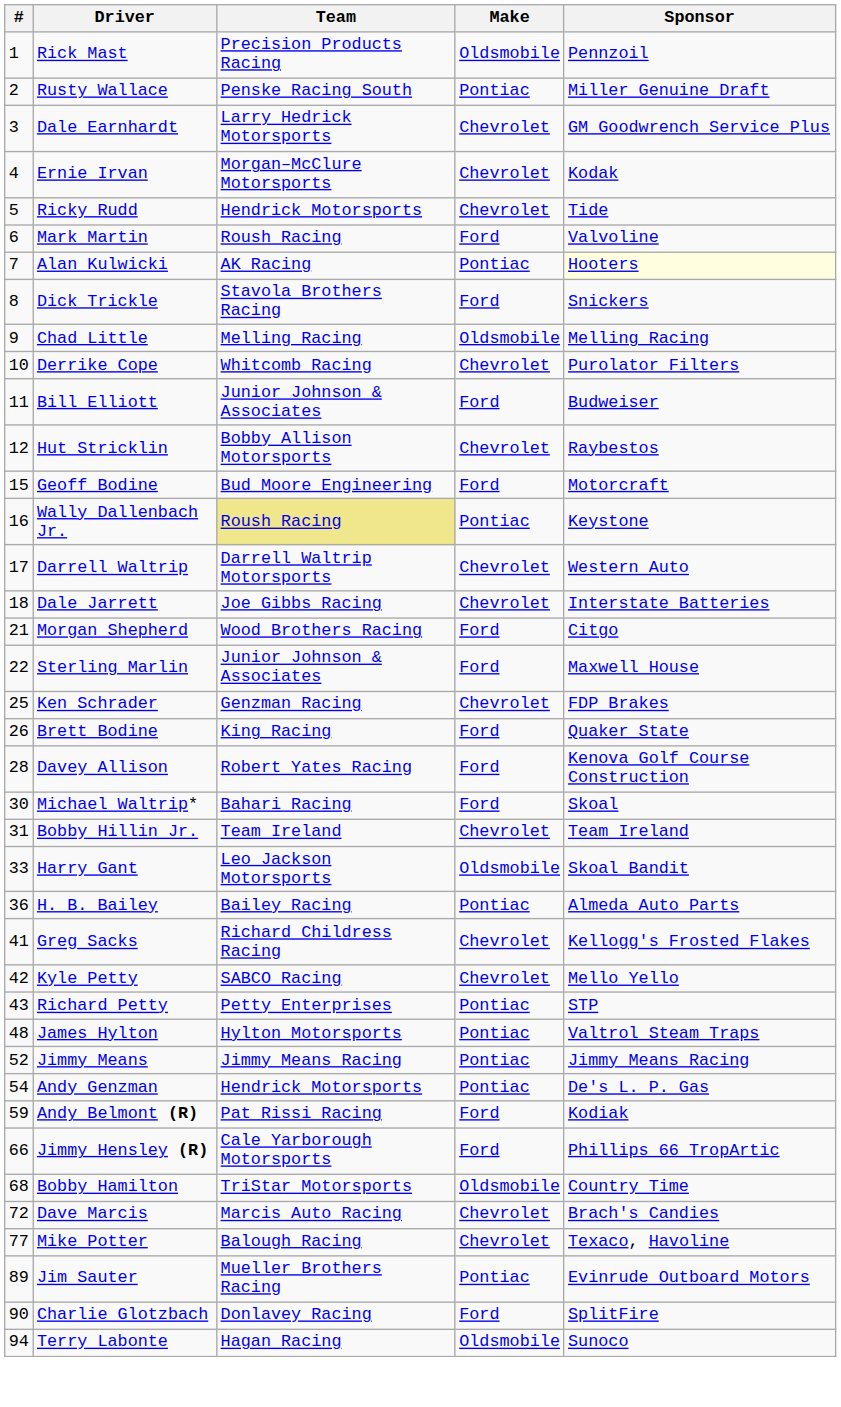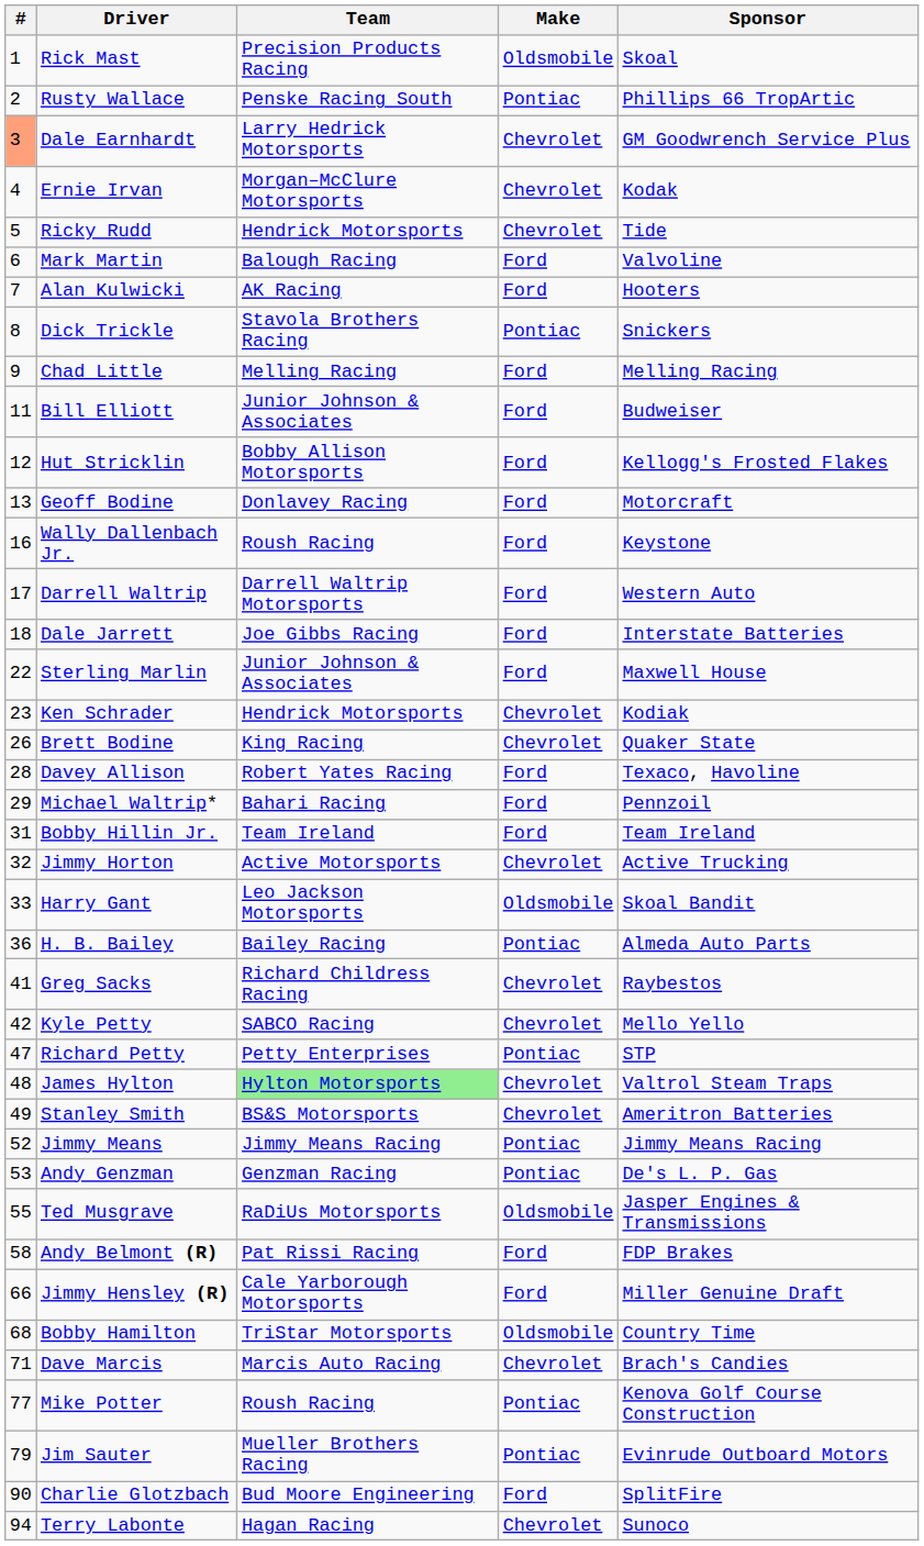 <table class="wikitable" style="font-size:95%">
 <tr>
 <th>#</th>
 <th>Driver</th>
 <th>Team</th>
 <th>Make</th>
 <th>Sponsor</th>
 </tr>
 <tr>
 <td>1</td>
 <td><a href='#'>Rick Mast</a></td>
 <td><a href='#'>Precision Products Racing</a></td>
 <td><a href='#'>Oldsmobile</a></td>
-<td><a href='#'>Pennzoil</a></td>
+<td><a href='#'>Skoal</a></td>
 </tr>
 <tr>
 <td>2</td>
 <td><a href='#'>Rusty Wallace</a></td>
 <td><a href='#'>Penske Racing South</a></td>
 <td><a href='#'>Pontiac</a></td>
-<td><a href='#'>Miller Genuine Draft</a></td>
+<td><a href='#'>Phillips 66 TropArtic</a></td>
 </tr>
 <tr>
-<td>3</td>
+<td style="background: lightsalmon;">3</td>
 <td><a href='#'>Dale Earnhardt</a></td>
 <td><a href='#'>Larry Hedrick Motorsports</a></td>
 <td><a href='#'>Chevrolet</a></td>
 <td><a href='#'>GM Goodwrench Service Plus</a></td>
 </tr>
 <tr>
 <td>4</td>
 <td><a href='#'>Ernie Irvan</a></td>
 <td><a href='#'>Morgan–McClure Motorsports</a></td>
 <td><a href='#'>Chevrolet</a></td>
 <td><a href='#'>Kodak</a></td>
 </tr>
 <tr>
 <td>5</td>
 <td><a href='#'>Ricky Rudd</a></td>
 <td><a href='#'>Hendrick Motorsports</a></td>
 <td><a href='#'>Chevrolet</a></td>
 <td><a href='#'>Tide</a></td>
 </tr>
 <tr>
 <td>6</td>
 <td><a href='#'>Mark Martin</a></td>
-<td><a href='#'>Roush Racing</a></td>
+<td><a href='#'>Balough Racing</a></td>
 <td><a href='#'>Ford</a></td>
 <td><a href='#'>Valvoline</a></td>
 </tr>
 <tr>
 <td>7</td>
 <td><a href='#'>Alan Kulwicki</a></td>
 <td><a href='#'>AK Racing</a></td>
-<td><a href='#'>Pontiac</a></td>
-<td style="background: lightyellow;"><a href='#'>Hooters</a></td>
+<td><a href='#'>Ford</a></td>
+<td><a href='#'>Hooters</a></td>
 </tr>
 <tr>
 <td>8</td>
 <td><a href='#'>Dick Trickle</a></td>
 <td><a href='#'>Stavola Brothers Racing</a></td>
-<td><a href='#'>Ford</a></td>
+<td><a href='#'>Pontiac</a></td>
 <td><a href='#'>Snickers</a></td>
 </tr>
 <tr>
 <td>9</td>
 <td><a href='#'>Chad Little</a></td>
 <td><a href='#'>Melling Racing</a></td>
-<td><a href='#'>Oldsmobile</a></td>
+<td><a href='#'>Ford</a></td>
 <td><a href='#'>Melling Racing</a></td>
-</tr>
-<tr>
-<td>10</td>
-<td><a href='#'>Derrike Cope</a></td>
-<td><a href='#'>Whitcomb Racing</a></td>
-<td><a href='#'>Chevrolet</a></td>
-<td><a href='#'>Purolator Filters</a></td>
 </tr>
 <tr>
 <td>11</td>
 <td><a href='#'>Bill Elliott</a></td>
 <td><a href='#'>Junior Johnson & Associates</a></td>
 <td><a href='#'>Ford</a></td>
 <td><a href='#'>Budweiser</a></td>
 </tr>
 <tr>
 <td>12</td>
 <td><a href='#'>Hut Stricklin</a></td>
 <td><a href='#'>Bobby Allison Motorsports</a></td>
-<td><a href='#'>Chevrolet</a></td>
-<td><a href='#'>Raybestos</a></td>
+<td><a href='#'>Ford</a></td>
+<td><a href='#'>Kellogg's Frosted Flakes</a></td>
 </tr>
 <tr>
-<td>15</td>
+<td>13</td>
 <td><a href='#'>Geoff Bodine</a></td>
-<td><a href='#'>Bud Moore Engineering</a></td>
+<td><a href='#'>Donlavey Racing</a></td>
 <td><a href='#'>Ford</a></td>
 <td><a href='#'>Motorcraft</a></td>
 </tr>
 <tr>
 <td>16</td>
 <td><a href='#'>Wally Dallenbach Jr.</a></td>
-<td style="background: khaki;"><a href='#'>Roush Racing</a></td>
-<td><a href='#'>Pontiac</a></td>
+<td><a href='#'>Roush Racing</a></td>
+<td><a href='#'>Ford</a></td>
 <td><a href='#'>Keystone</a></td>
 </tr>
 <tr>
 <td>17</td>
 <td><a href='#'>Darrell Waltrip</a></td>
 <td><a href='#'>Darrell Waltrip Motorsports</a></td>
-<td><a href='#'>Chevrolet</a></td>
+<td><a href='#'>Ford</a></td>
 <td><a href='#'>Western Auto</a></td>
 </tr>
 <tr>
 <td>18</td>
 <td><a href='#'>Dale Jarrett</a></td>
 <td><a href='#'>Joe Gibbs Racing</a></td>
-<td><a href='#'>Chevrolet</a></td>
+<td><a href='#'>Ford</a></td>
 <td><a href='#'>Interstate Batteries</a></td>
-</tr>
-<tr>
-<td>21</td>
-<td><a href='#'>Morgan Shepherd</a></td>
-<td><a href='#'>Wood Brothers Racing</a></td>
-<td><a href='#'>Ford</a></td>
-<td><a href='#'>Citgo</a></td>
 </tr>
 <tr>
 <td>22</td>
 <td><a href='#'>Sterling Marlin</a></td>
 <td><a href='#'>Junior Johnson & Associates</a></td>
 <td><a href='#'>Ford</a></td>
 <td><a href='#'>Maxwell House</a></td>
 </tr>
 <tr>
-<td>25</td>
+<td>23</td>
 <td><a href='#'>Ken Schrader</a></td>
-<td><a href='#'>Genzman Racing</a></td>
+<td><a href='#'>Hendrick Motorsports</a></td>
 <td><a href='#'>Chevrolet</a></td>
-<td><a href='#'>FDP Brakes</a></td>
+<td><a href='#'>Kodiak</a></td>
 </tr>
 <tr>
 <td>26</td>
 <td><a href='#'>Brett Bodine</a></td>
 <td><a href='#'>King Racing</a></td>
-<td><a href='#'>Ford</a></td>
+<td><a href='#'>Chevrolet</a></td>
 <td><a href='#'>Quaker State</a></td>
 </tr>
 <tr>
 <td>28</td>
 <td><a href='#'>Davey Allison</a></td>
 <td><a href='#'>Robert Yates Racing</a></td>
 <td><a href='#'>Ford</a></td>
-<td><a href='#'>Kenova Golf Course Construction</a></td>
+<td><a href='#'>Texaco</a>, <a href='#'>Havoline</a></td>
 </tr>
 <tr>
-<td>30</td>
+<td>29</td>
 <td><a href='#'>Michael Waltrip</a>*</td>
 <td><a href='#'>Bahari Racing</a></td>
 <td><a href='#'>Ford</a></td>
-<td><a href='#'>Skoal</a></td>
+<td><a href='#'>Pennzoil</a></td>
 </tr>
 <tr>
 <td>31</td>
 <td><a href='#'>Bobby Hillin Jr.</a></td>
 <td><a href='#'>Team Ireland</a></td>
+<td><a href='#'>Ford</a></td>
+<td><a href='#'>Team Ireland</a></td>
+</tr>
+<tr>
+<td>32</td>
+<td><a href='#'>Jimmy Horton</a></td>
+<td><a href='#'>Active Motorsports</a></td>
 <td><a href='#'>Chevrolet</a></td>
-<td><a href='#'>Team Ireland</a></td>
+<td><a href='#'>Active Trucking</a></td>
 </tr>
 <tr>
 <td>33</td>
 <td><a href='#'>Harry Gant</a></td>
 <td><a href='#'>Leo Jackson Motorsports</a></td>
 <td><a href='#'>Oldsmobile</a></td>
 <td><a href='#'>Skoal Bandit</a></td>
 </tr>
 <tr>
 <td>36</td>
 <td><a href='#'>H. B. Bailey</a></td>
 <td><a href='#'>Bailey Racing</a></td>
 <td><a href='#'>Pontiac</a></td>
 <td><a href='#'>Almeda Auto Parts</a></td>
 </tr>
 <tr>
 <td>41</td>
 <td><a href='#'>Greg Sacks</a></td>
 <td><a href='#'>Richard Childress Racing</a></td>
 <td><a href='#'>Chevrolet</a></td>
-<td><a href='#'>Kellogg's Frosted Flakes</a></td>
+<td><a href='#'>Raybestos</a></td>
 </tr>
 <tr>
 <td>42</td>
 <td><a href='#'>Kyle Petty</a></td>
 <td><a href='#'>SABCO Racing</a></td>
 <td><a href='#'>Chevrolet</a></td>
 <td><a href='#'>Mello Yello</a></td>
 </tr>
 <tr>
-<td>43</td>
+<td>47</td>
 <td><a href='#'>Richard Petty</a></td>
 <td><a href='#'>Petty Enterprises</a></td>
 <td><a href='#'>Pontiac</a></td>
 <td><a href='#'>STP</a></td>
 </tr>
 <tr>
 <td>48</td>
 <td><a href='#'>James Hylton</a></td>
-<td><a href='#'>Hylton Motorsports</a></td>
-<td><a href='#'>Pontiac</a></td>
+<td style="background: lightgreen;"><a href='#'>Hylton Motorsports</a></td>
+<td><a href='#'>Chevrolet</a></td>
 <td><a href='#'>Valtrol Steam Traps</a></td>
+</tr>
+<tr>
+<td>49</td>
+<td><a href='#'>Stanley Smith</a></td>
+<td><a href='#'>BS&S Motorsports</a></td>
+<td><a href='#'>Chevrolet</a></td>
+<td><a href='#'>Ameritron Batteries</a></td>
 </tr>
 <tr>
 <td>52</td>
 <td><a href='#'>Jimmy Means</a></td>
 <td><a href='#'>Jimmy Means Racing</a></td>
 <td><a href='#'>Pontiac</a></td>
 <td><a href='#'>Jimmy Means Racing</a></td>
 </tr>
 <tr>
-<td>54</td>
+<td>53</td>
 <td><a href='#'>Andy Genzman</a></td>
-<td><a href='#'>Hendrick Motorsports</a></td>
+<td><a href='#'>Genzman Racing</a></td>
 <td><a href='#'>Pontiac</a></td>
 <td><a href='#'>De's L. P. Gas</a></td>
 </tr>
 <tr>
-<td>59</td>
+<td>55</td>
+<td><a href='#'>Ted Musgrave</a></td>
+<td><a href='#'>RaDiUs Motorsports</a></td>
+<td><a href='#'>Oldsmobile</a></td>
+<td><a href='#'>Jasper Engines & Transmissions</a></td>
+</tr>
+<tr>
+<td>58</td>
 <td><a href='#'>Andy Belmont</a> <strong>(R)</strong></td>
 <td><a href='#'>Pat Rissi Racing</a></td>
 <td><a href='#'>Ford</a></td>
-<td><a href='#'>Kodiak</a></td>
+<td><a href='#'>FDP Brakes</a></td>
 </tr>
 <tr>
 <td>66</td>
 <td><a href='#'>Jimmy Hensley</a> <strong>(R)</strong></td>
 <td><a href='#'>Cale Yarborough Motorsports</a></td>
 <td><a href='#'>Ford</a></td>
-<td><a href='#'>Phillips 66 TropArtic</a></td>
+<td><a href='#'>Miller Genuine Draft</a></td>
 </tr>
 <tr>
 <td>68</td>
 <td><a href='#'>Bobby Hamilton</a></td>
 <td><a href='#'>TriStar Motorsports</a></td>
 <td><a href='#'>Oldsmobile</a></td>
 <td><a href='#'>Country Time</a></td>
 </tr>
 <tr>
-<td>72</td>
+<td>71</td>
 <td><a href='#'>Dave Marcis</a></td>
 <td><a href='#'>Marcis Auto Racing</a></td>
 <td><a href='#'>Chevrolet</a></td>
 <td><a href='#'>Brach's Candies</a></td>
 </tr>
 <tr>
 <td>77</td>
 <td><a href='#'>Mike Potter</a></td>
-<td><a href='#'>Balough Racing</a></td>
-<td><a href='#'>Chevrolet</a></td>
-<td><a href='#'>Texaco</a>, <a href='#'>Havoline</a></td>
+<td><a href='#'>Roush Racing</a></td>
+<td><a href='#'>Pontiac</a></td>
+<td><a href='#'>Kenova Golf Course Construction</a></td>
 </tr>
 <tr>
-<td>89</td>
+<td>79</td>
 <td><a href='#'>Jim Sauter</a></td>
 <td><a href='#'>Mueller Brothers Racing</a></td>
 <td><a href='#'>Pontiac</a></td>
 <td><a href='#'>Evinrude Outboard Motors</a></td>
 </tr>
 <tr>
 <td>90</td>
 <td><a href='#'>Charlie Glotzbach</a></td>
-<td><a href='#'>Donlavey Racing</a></td>
+<td><a href='#'>Bud Moore Engineering</a></td>
 <td><a href='#'>Ford</a></td>
 <td><a href='#'>SplitFire</a></td>
 </tr>
 <tr>
 <td>94</td>
 <td><a href='#'>Terry Labonte</a></td>
 <td><a href='#'>Hagan Racing</a></td>
-<td><a href='#'>Oldsmobile</a></td>
+<td><a href='#'>Chevrolet</a></td>
 <td><a href='#'>Sunoco</a></td>
 </tr>
 </table>
